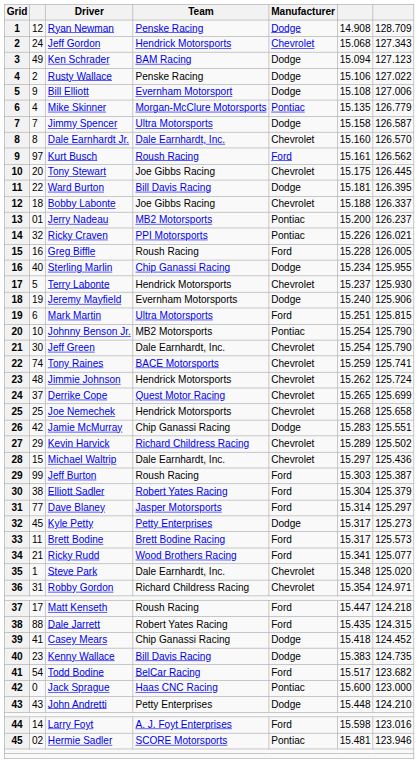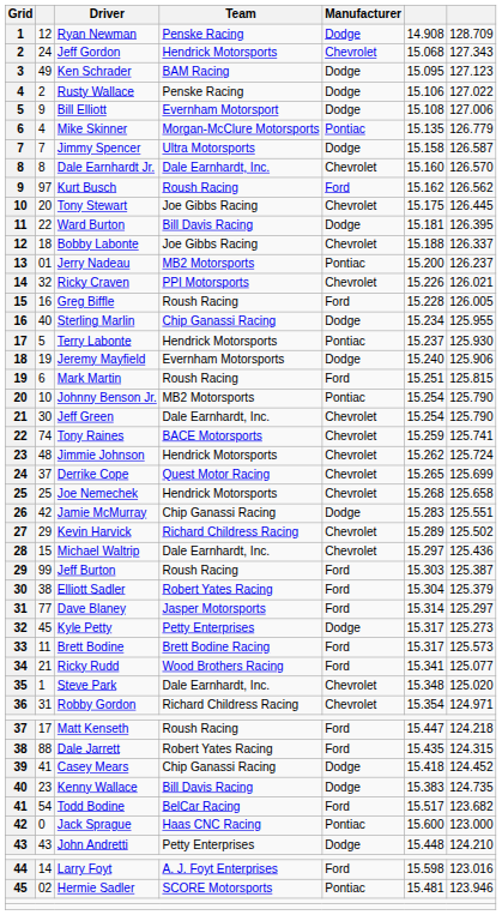 <table class="wikitable">
 <tr>
 <th scope="col">Grid</th>
 <th scope="col"></th>
 <th scope="col">Driver</th>
 <th scope="col">Team</th>
 <th scope="col">Manufacturer</th>
 <th scope="col"></th>
 <th scope="col"></th>
 </tr>
 <tr>
 <th scope="row">1</th>
 <td>12</td>
 <td><a href='#'>Ryan Newman</a></td>
 <td><a href='#'>Penske Racing</a></td>
 <td><a href='#'>Dodge</a></td>
 <td>14.908</td>
 <td>128.709</td>
 </tr>
 <tr>
 <th scope="row">2</th>
 <td>24</td>
 <td><a href='#'>Jeff Gordon</a></td>
 <td><a href='#'>Hendrick Motorsports</a></td>
 <td><a href='#'>Chevrolet</a></td>
 <td>15.068</td>
 <td>127.343</td>
 </tr>
 <tr>
 <th scope="row">3</th>
 <td>49</td>
 <td><a href='#'>Ken Schrader</a></td>
 <td><a href='#'>BAM Racing</a></td>
 <td>Dodge</td>
-<td>15.094</td>
+<td>15.095</td>
 <td>127.123</td>
 </tr>
 <tr>
 <th scope="row">4</th>
 <td>2</td>
 <td><a href='#'>Rusty Wallace</a></td>
 <td>Penske Racing</td>
 <td>Dodge</td>
 <td>15.106</td>
 <td>127.022</td>
 </tr>
 <tr>
 <th scope="row">5</th>
 <td>9</td>
 <td><a href='#'>Bill Elliott</a></td>
 <td><a href='#'>Evernham Motorsport</a></td>
 <td>Dodge</td>
 <td>15.108</td>
 <td>127.006</td>
 </tr>
 <tr>
 <th scope="row">6</th>
 <td>4</td>
 <td><a href='#'>Mike Skinner</a></td>
 <td><a href='#'>Morgan-McClure Motorsports</a></td>
 <td><a href='#'>Pontiac</a></td>
 <td>15.135</td>
 <td>126.779</td>
 </tr>
 <tr>
 <th scope="row">7</th>
 <td>7</td>
 <td><a href='#'>Jimmy Spencer</a></td>
 <td><a href='#'>Ultra Motorsports</a></td>
 <td>Dodge</td>
 <td>15.158</td>
 <td>126.587</td>
 </tr>
 <tr>
 <th scope="row">8</th>
 <td>8</td>
 <td><a href='#'>Dale Earnhardt Jr.</a></td>
 <td><a href='#'>Dale Earnhardt, Inc.</a></td>
 <td>Chevrolet</td>
 <td>15.160</td>
 <td>126.570</td>
 </tr>
 <tr>
 <th scope="row">9</th>
 <td>97</td>
 <td><a href='#'>Kurt Busch</a></td>
 <td><a href='#'>Roush Racing</a></td>
 <td><a href='#'>Ford</a></td>
-<td>15.161</td>
+<td>15.162</td>
 <td>126.562</td>
 </tr>
 <tr>
 <th scope="row">10</th>
 <td>20</td>
 <td><a href='#'>Tony Stewart</a></td>
 <td>Joe Gibbs Racing</td>
 <td>Chevrolet</td>
 <td>15.175</td>
 <td>126.445</td>
 </tr>
 <tr>
 <th scope="row">11</th>
 <td>22</td>
 <td><a href='#'>Ward Burton</a></td>
 <td><a href='#'>Bill Davis Racing</a></td>
 <td>Dodge</td>
 <td>15.181</td>
 <td>126.395</td>
 </tr>
 <tr>
 <th scope="row">12</th>
 <td>18</td>
 <td><a href='#'>Bobby Labonte</a></td>
 <td>Joe Gibbs Racing</td>
 <td>Chevrolet</td>
 <td>15.188</td>
 <td>126.337</td>
 </tr>
 <tr>
 <th scope="row">13</th>
 <td>01</td>
 <td><a href='#'>Jerry Nadeau</a></td>
 <td><a href='#'>MB2 Motorsports</a></td>
 <td>Pontiac</td>
 <td>15.200</td>
 <td>126.237</td>
 </tr>
 <tr>
 <th scope="row">14</th>
 <td>32</td>
 <td><a href='#'>Ricky Craven</a></td>
 <td><a href='#'>PPI Motorsports</a></td>
-<td>Pontiac</td>
+<td>Chevrolet</td>
 <td>15.226</td>
 <td>126.021</td>
 </tr>
 <tr>
 <th scope="row">15</th>
 <td>16</td>
 <td><a href='#'>Greg Biffle</a></td>
 <td>Roush Racing</td>
 <td>Ford</td>
 <td>15.228</td>
 <td>126.005</td>
 </tr>
 <tr>
 <th scope="row">16</th>
 <td>40</td>
 <td><a href='#'>Sterling Marlin</a></td>
 <td><a href='#'>Chip Ganassi Racing</a></td>
 <td>Dodge</td>
 <td>15.234</td>
 <td>125.955</td>
 </tr>
 <tr>
 <th scope="row">17</th>
 <td>5</td>
 <td><a href='#'>Terry Labonte</a></td>
 <td>Hendrick Motorsports</td>
-<td>Chevrolet</td>
+<td>Pontiac</td>
 <td>15.237</td>
 <td>125.930</td>
 </tr>
 <tr>
 <th scope="row">18</th>
 <td>19</td>
 <td><a href='#'>Jeremy Mayfield</a></td>
 <td>Evernham Motorsports</td>
 <td>Dodge</td>
 <td>15.240</td>
 <td>125.906</td>
 </tr>
 <tr>
 <th scope="row">19</th>
 <td>6</td>
 <td><a href='#'>Mark Martin</a></td>
-<td><a href='#'>Ultra Motorsports</a></td>
+<td>Roush Racing</td>
 <td>Ford</td>
 <td>15.251</td>
 <td>125.815</td>
 </tr>
 <tr>
 <th scope="row">20</th>
 <td>10</td>
 <td><a href='#'>Johnny Benson Jr.</a></td>
 <td>MB2 Motorsports</td>
 <td>Pontiac</td>
 <td>15.254</td>
 <td>125.790</td>
 </tr>
 <tr>
 <th scope="row">21</th>
 <td>30</td>
 <td><a href='#'>Jeff Green</a></td>
 <td>Dale Earnhardt, Inc.</td>
 <td>Chevrolet</td>
 <td>15.254</td>
 <td>125.790</td>
 </tr>
 <tr>
 <th scope="row">22</th>
 <td>74</td>
 <td><a href='#'>Tony Raines</a></td>
 <td><a href='#'>BACE Motorsports</a></td>
 <td>Chevrolet</td>
 <td>15.259</td>
 <td>125.741</td>
 </tr>
 <tr>
 <th scope="row">23</th>
 <td>48</td>
 <td><a href='#'>Jimmie Johnson</a></td>
 <td>Hendrick Motorsports</td>
 <td>Chevrolet</td>
 <td>15.262</td>
 <td>125.724</td>
 </tr>
 <tr>
 <th scope="row">24</th>
 <td>37</td>
 <td><a href='#'>Derrike Cope</a></td>
 <td><a href='#'>Quest Motor Racing</a></td>
 <td>Chevrolet</td>
 <td>15.265</td>
 <td>125.699</td>
 </tr>
 <tr>
 <th scope="row">25</th>
 <td>25</td>
 <td><a href='#'>Joe Nemechek</a></td>
 <td>Hendrick Motorsports</td>
 <td>Chevrolet</td>
 <td>15.268</td>
 <td>125.658</td>
 </tr>
 <tr>
 <th scope="row">26</th>
 <td>42</td>
 <td><a href='#'>Jamie McMurray</a></td>
 <td>Chip Ganassi Racing</td>
 <td>Dodge</td>
 <td>15.283</td>
 <td>125.551</td>
 </tr>
 <tr>
 <th scope="row">27</th>
 <td>29</td>
 <td><a href='#'>Kevin Harvick</a></td>
 <td><a href='#'>Richard Childress Racing</a></td>
 <td>Chevrolet</td>
 <td>15.289</td>
 <td>125.502</td>
 </tr>
 <tr>
 <th scope="row">28</th>
 <td>15</td>
 <td><a href='#'>Michael Waltrip</a></td>
 <td>Dale Earnhardt, Inc.</td>
 <td>Chevrolet</td>
 <td>15.297</td>
 <td>125.436</td>
 </tr>
 <tr>
 <th scope="row">29</th>
 <td>99</td>
 <td><a href='#'>Jeff Burton</a></td>
 <td>Roush Racing</td>
 <td>Ford</td>
 <td>15.303</td>
 <td>125.387</td>
 </tr>
 <tr>
 <th scope="row">30</th>
 <td>38</td>
 <td><a href='#'>Elliott Sadler</a></td>
 <td><a href='#'>Robert Yates Racing</a></td>
 <td>Ford</td>
 <td>15.304</td>
 <td>125.379</td>
 </tr>
 <tr>
 <th scope="row">31</th>
 <td>77</td>
 <td><a href='#'>Dave Blaney</a></td>
 <td><a href='#'>Jasper Motorsports</a></td>
 <td>Ford</td>
 <td>15.314</td>
 <td>125.297</td>
 </tr>
 <tr>
 <th scope="row">32</th>
 <td>45</td>
 <td><a href='#'>Kyle Petty</a></td>
 <td><a href='#'>Petty Enterprises</a></td>
 <td>Dodge</td>
 <td>15.317</td>
 <td>125.273</td>
 </tr>
 <tr>
 <th scope="row">33</th>
 <td>11</td>
 <td><a href='#'>Brett Bodine</a></td>
 <td><a href='#'>Brett Bodine Racing</a></td>
 <td>Ford</td>
 <td>15.317</td>
 <td>125.573</td>
 </tr>
 <tr>
 <th scope="row">34</th>
 <td>21</td>
 <td><a href='#'>Ricky Rudd</a></td>
 <td><a href='#'>Wood Brothers Racing</a></td>
 <td>Ford</td>
 <td>15.341</td>
 <td>125.077</td>
 </tr>
 <tr>
 <th scope="row">35</th>
 <td>1</td>
 <td><a href='#'>Steve Park</a></td>
 <td>Dale Earnhardt, Inc.</td>
 <td>Chevrolet</td>
 <td>15.348</td>
 <td>125.020</td>
 </tr>
 <tr>
 <th scope="row">36</th>
 <td>31</td>
 <td><a href='#'>Robby Gordon</a></td>
 <td>Richard Childress Racing</td>
 <td>Chevrolet</td>
 <td>15.354</td>
 <td>124.971</td>
 </tr>
 <tr>
 <td colspan="7"></td>
 </tr>
 <tr>
 <th scope="row">37</th>
 <td>17</td>
 <td><a href='#'>Matt Kenseth</a></td>
 <td>Roush Racing</td>
 <td>Ford</td>
 <td>15.447</td>
 <td>124.218</td>
 </tr>
 <tr>
 <th scope="row">38</th>
 <td>88</td>
 <td><a href='#'>Dale Jarrett</a></td>
 <td>Robert Yates Racing</td>
 <td>Ford</td>
 <td>15.435</td>
 <td>124.315</td>
 </tr>
 <tr>
 <th scope="row">39</th>
 <td>41</td>
 <td><a href='#'>Casey Mears</a></td>
 <td>Chip Ganassi Racing</td>
 <td>Dodge</td>
 <td>15.418</td>
 <td>124.452</td>
 </tr>
 <tr>
 <th scope="row">40</th>
 <td>23</td>
 <td><a href='#'>Kenny Wallace</a></td>
 <td><a href='#'>Bill Davis Racing</a></td>
 <td>Dodge</td>
 <td>15.383</td>
 <td>124.735</td>
 </tr>
 <tr>
 <th scope="row">41</th>
 <td>54</td>
 <td><a href='#'>Todd Bodine</a></td>
 <td><a href='#'>BelCar Racing</a></td>
 <td>Ford</td>
 <td>15.517</td>
 <td>123.682</td>
 </tr>
 <tr>
 <th scope="row">42</th>
 <td>0</td>
 <td><a href='#'>Jack Sprague</a></td>
 <td><a href='#'>Haas CNC Racing</a></td>
 <td>Pontiac</td>
 <td>15.600</td>
 <td>123.000</td>
 </tr>
 <tr>
 <th scope="row">43</th>
 <td>43</td>
 <td><a href='#'>John Andretti</a></td>
 <td>Petty Enterprises</td>
 <td>Dodge</td>
 <td>15.448</td>
 <td>124.210</td>
 </tr>
 <tr>
 <td colspan="7"></td>
 </tr>
 <tr>
 <th scope="row">44</th>
 <td>14</td>
 <td><a href='#'>Larry Foyt</a></td>
 <td><a href='#'>A. J. Foyt Enterprises</a></td>
 <td>Ford</td>
 <td>15.598</td>
 <td>123.016</td>
 </tr>
 <tr>
 <th scope="row">45</th>
 <td>02</td>
 <td><a href='#'>Hermie Sadler</a></td>
 <td><a href='#'>SCORE Motorsports</a></td>
 <td>Pontiac</td>
 <td>15.481</td>
 <td>123.946</td>
 </tr>
 <tr>
 <td colspan="7"></td>
 </tr>
 <tr>
 <td colspan="7"></td>
 </tr>
 </table>
